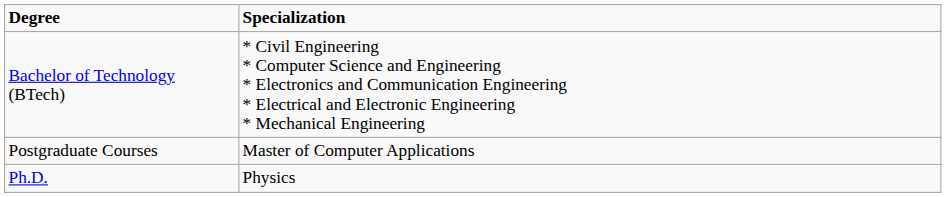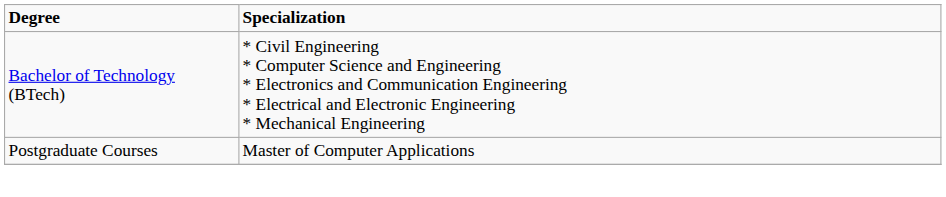 <table class="wikitable">
 <tr>
 <td style="width:25%;"><strong>Degree</strong></td>
 <td><strong>Specialization</strong></td>
 </tr>
 <tr>
 <td style="width:25%;"><a href='#'>Bachelor of Technology</a> (BTech)</td>
 <td>* Civil Engineering <br> * Computer Science and Engineering <br> * Electronics and Communication Engineering <br> * Electrical and Electronic Engineering <br> * Mechanical Engineering</td>
 </tr>
 <tr>
 <td style="width:25%;">Postgraduate Courses</td>
 <td>Master of Computer Applications</td>
 </tr>
 <tr>
-<td style="width:25%;"><a href='#'>Ph.D.</a></td>
-<td>Physics</td>
-</tr>
-<tr>
 </tr>
 </table>
